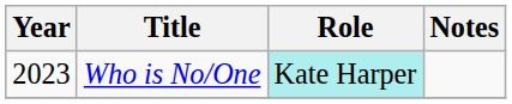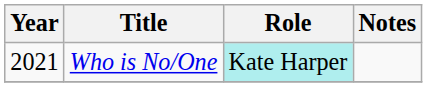 <table class = "wikitable sortable">
 <tr>
 <th>Year</th>
 <th>Title</th>
 <th>Role</th>
 <th>Notes</th>
 </tr>
 <tr>
-<td>2023</td>
+<td>2021</td>
 <td><em><a href='#'>Who is No/One</a></em></td>
 <td style="background: paleturquoise;">Kate Harper</td>
 <td></td>
 </tr>
 <tr>
 </tr>
 </table>
